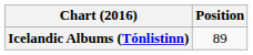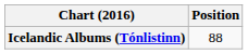 <table class="wikitable plainrowheaders" style="text-align:center">
 <tr>
 <th scope="col">Chart (2016)</th>
 <th scope="col">Position</th>
 </tr>
 <tr>
 <th scope="row">Icelandic Albums (<a href='#'>Tónlistinn</a>)</th>
-<td>89</td>
+<td>88</td>
 </tr>
 </table>
